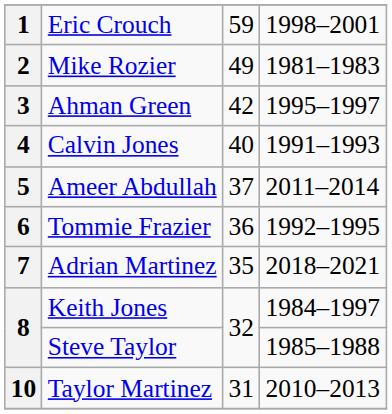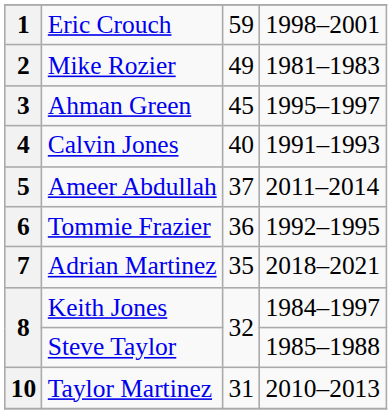 <table class=wikitable>
 <tr>
 </tr>
 <tr>
 <th>1</th>
 <td><a href='#'>Eric Crouch</a></td>
 <td>59</td>
 <td>1998–2001</td>
 </tr>
 <tr>
 <th>2</th>
 <td><a href='#'>Mike Rozier</a></td>
 <td>49</td>
 <td>1981–1983</td>
 </tr>
 <tr>
 <th>3</th>
 <td><a href='#'>Ahman Green</a></td>
-<td>42</td>
+<td>45</td>
 <td>1995–1997</td>
 </tr>
 <tr>
 <th>4</th>
 <td><a href='#'>Calvin Jones</a></td>
 <td>40</td>
 <td>1991–1993</td>
 </tr>
 <tr>
 <th>5</th>
 <td><a href='#'>Ameer Abdullah</a></td>
 <td>37</td>
 <td>2011–2014</td>
 </tr>
 <tr>
 <th>6</th>
 <td><a href='#'>Tommie Frazier</a></td>
 <td>36</td>
 <td>1992–1995</td>
 </tr>
 <tr>
 <th>7</th>
 <td><a href='#'>Adrian Martinez</a></td>
 <td>35</td>
 <td>2018–2021</td>
 </tr>
 <tr>
 <th rowspan=2>8</th>
 <td><a href='#'>Keith Jones</a></td>
 <td rowspan=2>32</td>
 <td>1984–1997</td>
 </tr>
 <tr>
 <td><a href='#'>Steve Taylor</a></td>
 <td>1985–1988</td>
 </tr>
 <tr>
 <th>10</th>
 <td><a href='#'>Taylor Martinez</a></td>
 <td>31</td>
 <td>2010–2013</td>
 </tr>
 <tr>
 </tr>
 </table>
